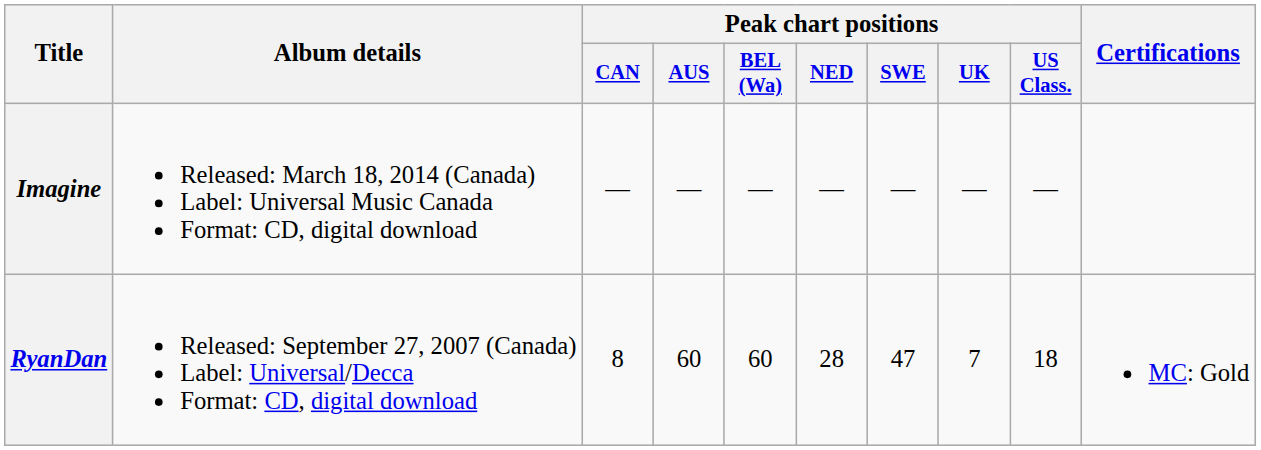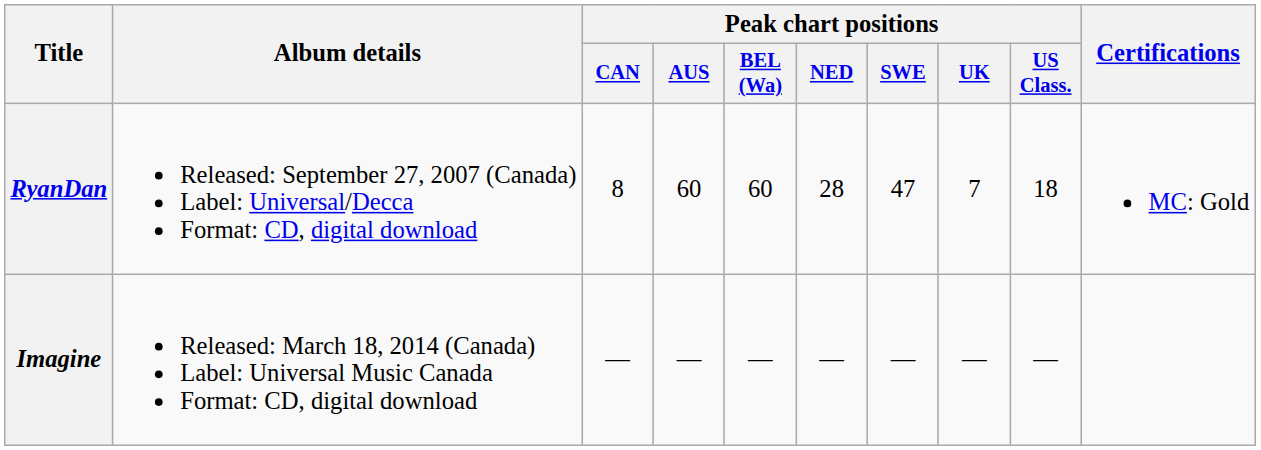 <table class="wikitable plainrowheaders">
 <tr>
 <th rowspan="2">Title</th>
 <th rowspan="2">Album details</th>
 <th colspan="7">Peak chart positions</th>
 <th rowspan="2"><a href='#'>Certifications</a><br></th>
 </tr>
 <tr style="font-size:smaller;">
 <th width="40"><a href='#'>CAN</a><br></th>
 <th width="40"><a href='#'>AUS</a><br></th>
 <th width="40"><a href='#'>BEL<br>(Wa)</a><br></th>
 <th width="40"><a href='#'>NED</a><br></th>
 <th width="40"><a href='#'>SWE</a><br></th>
 <th width="40"><a href='#'>UK</a><br></th>
 <th width="40"><a href='#'>US<br>Class.</a></th>
 </tr>
 <tr>
+<th scope="row"><em><a href='#'>RyanDan</a></em></th>
+<td><br><ul><li>Released: September 27, 2007 (Canada)</li><li>Label: <a href='#'>Universal</a>/<a href='#'>Decca</a></li><li>Format: <a href='#'>CD</a>, <a href='#'>digital download</a></li></ul></td>
+<td align="center">8</td>
+<td align="center">60</td>
+<td align="center">60</td>
+<td align="center">28</td>
+<td align="center">47</td>
+<td align="center">7</td>
+<td align="center">18</td>
+<td><br><ul><li><a href='#'>MC</a>: Gold</li></ul></td>
+</tr>
+<tr>
 <th scope="row"><em>Imagine</em></th>
 <td><br><ul><li>Released: March 18, 2014 (Canada)</li><li>Label: Universal Music Canada</li><li>Format: CD, digital download</li></ul></td>
 <td align="center">—</td>
 <td align="center">—</td>
 <td align="center">—</td>
 <td align="center">—</td>
 <td align="center">—</td>
 <td align="center">—</td>
 <td align="center">—</td>
 <td></td>
 </tr>
-<tr>
-<th scope="row"><em><a href='#'>RyanDan</a></em></th>
-<td><br><ul><li>Released: September 27, 2007 (Canada)</li><li>Label: <a href='#'>Universal</a>/<a href='#'>Decca</a></li><li>Format: <a href='#'>CD</a>, <a href='#'>digital download</a></li></ul></td>
-<td align="center">8</td>
-<td align="center">60</td>
-<td align="center">60</td>
-<td align="center">28</td>
-<td align="center">47</td>
-<td align="center">7</td>
-<td align="center">18</td>
-<td><br><ul><li><a href='#'>MC</a>: Gold</li></ul></td>
-</tr>
 </table>
